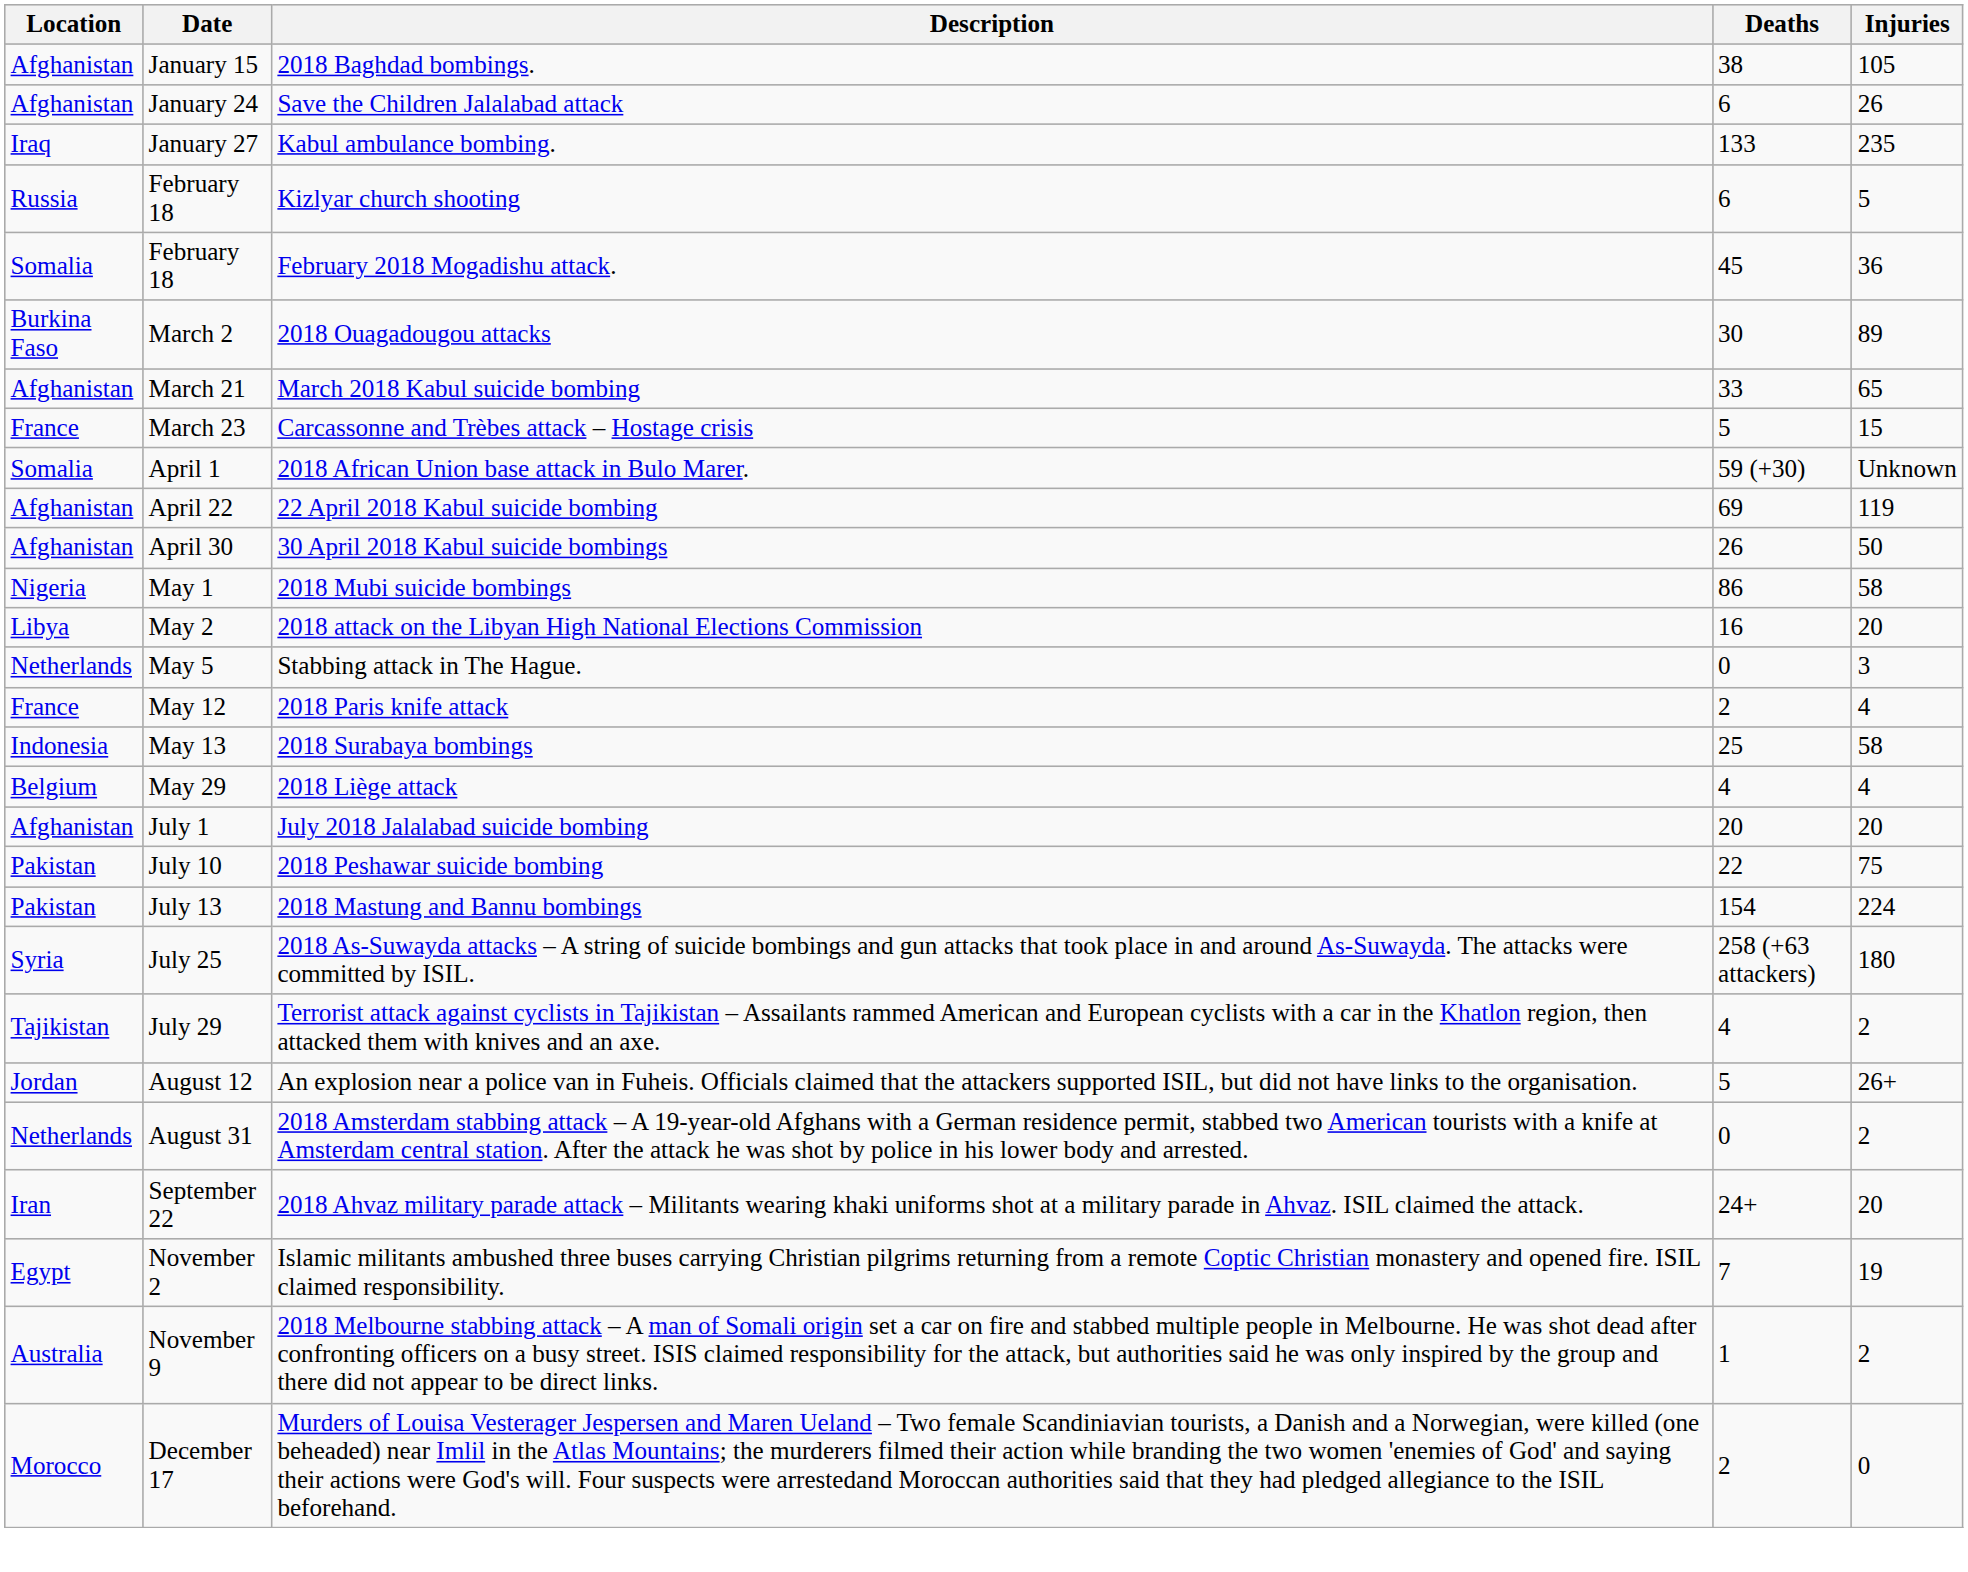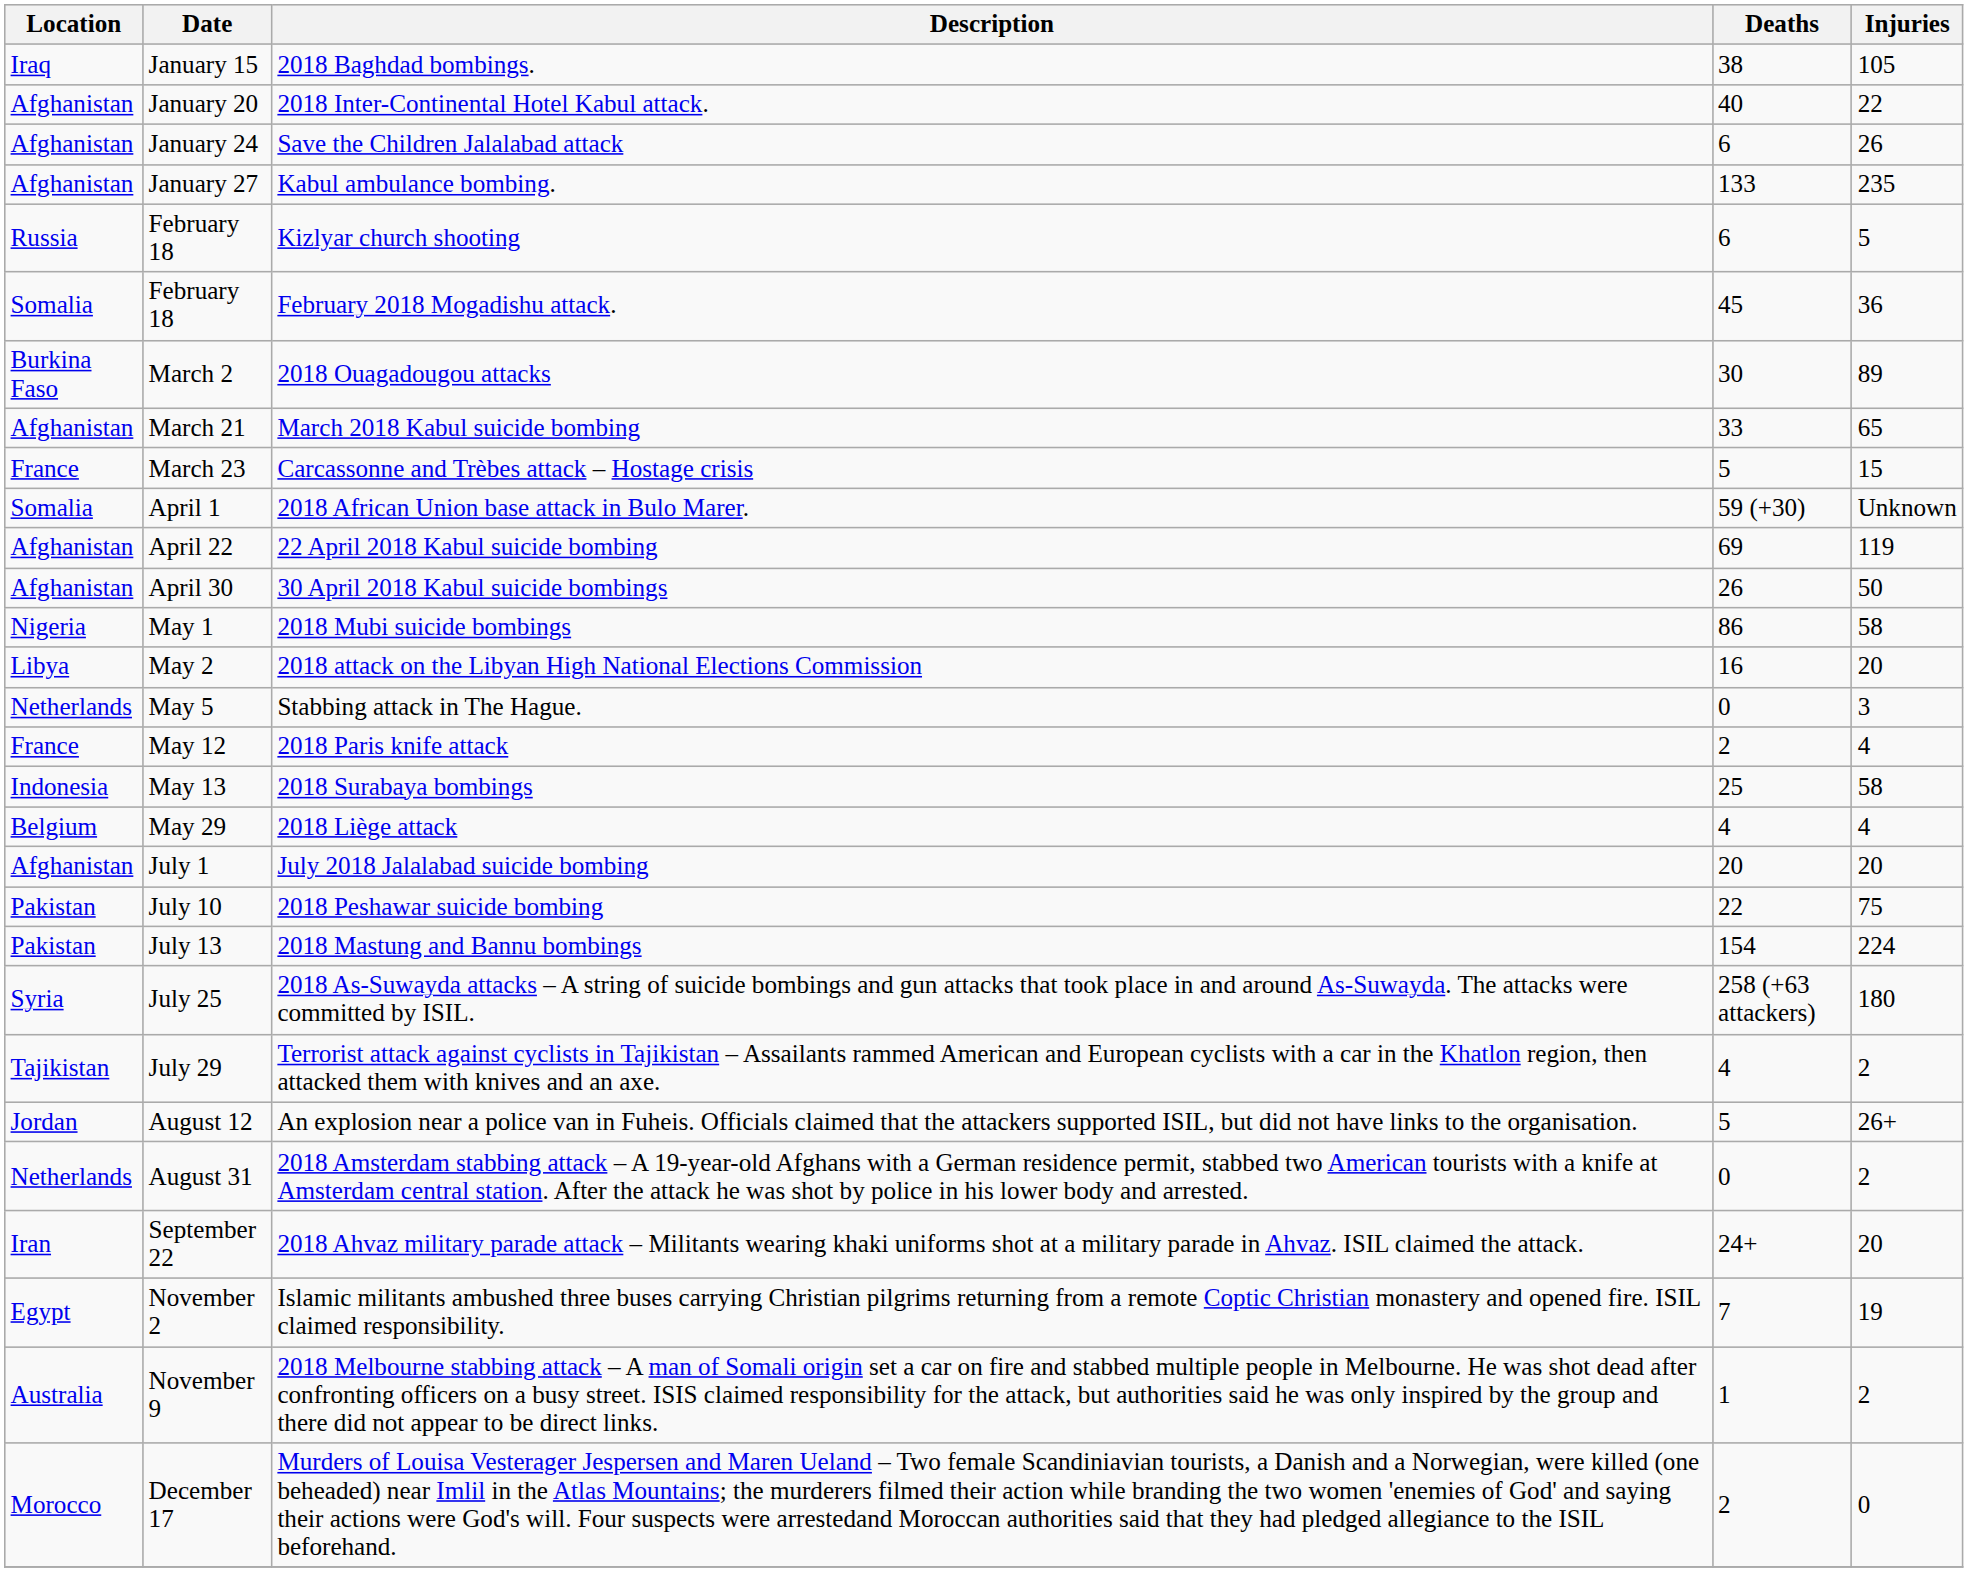 <table class="wikitable sortable">
 <tr>
 <th scope="col">Location</th>
 <th scope="col" data-sort-type="date">Date</th>
 <th scope="col" class="unsortable">Description</th>
 <th scope="col" data-sort-type="number">Deaths</th>
 <th scope="col" data-sort-type="number">Injuries</th>
 </tr>
 <tr>
-<td><a href='#'>Afghanistan</a></td>
+<td><a href='#'>Iraq</a></td>
 <td>January 15</td>
 <td><a href='#'>2018 Baghdad bombings</a>.</td>
 <td>38</td>
 <td>105</td>
+</tr>
+<tr>
+<td><a href='#'>Afghanistan</a></td>
+<td>January 20</td>
+<td><a href='#'>2018 Inter-Continental Hotel Kabul attack</a>.</td>
+<td>40</td>
+<td>22</td>
 </tr>
 <tr>
 <td><a href='#'>Afghanistan</a></td>
 <td>January 24</td>
 <td><a href='#'>Save the Children Jalalabad attack</a></td>
 <td>6</td>
 <td>26</td>
 </tr>
 <tr>
-<td><a href='#'>Iraq</a></td>
+<td><a href='#'>Afghanistan</a></td>
 <td>January 27</td>
 <td><a href='#'>Kabul ambulance bombing</a>.</td>
 <td>133</td>
 <td>235</td>
 </tr>
 <tr>
 <td><a href='#'>Russia</a></td>
 <td>February 18</td>
 <td><a href='#'>Kizlyar church shooting</a></td>
 <td>6</td>
 <td>5</td>
 </tr>
 <tr>
 <td><a href='#'>Somalia</a></td>
 <td>February 18</td>
 <td><a href='#'>February 2018 Mogadishu attack</a>.</td>
 <td>45</td>
 <td>36</td>
 </tr>
 <tr>
 <td><a href='#'>Burkina Faso</a></td>
 <td>March 2</td>
 <td><a href='#'>2018 Ouagadougou attacks</a></td>
 <td>30</td>
 <td>89</td>
 </tr>
 <tr>
 <td><a href='#'>Afghanistan</a></td>
 <td>March 21</td>
 <td><a href='#'>March 2018 Kabul suicide bombing</a></td>
 <td>33</td>
 <td>65</td>
 </tr>
 <tr>
 <td><a href='#'>France</a></td>
 <td>March 23</td>
 <td><a href='#'>Carcassonne and Trèbes attack</a> – <a href='#'>Hostage crisis</a></td>
 <td>5</td>
 <td>15</td>
 </tr>
 <tr>
 <td><a href='#'>Somalia</a></td>
 <td>April 1</td>
 <td><a href='#'>2018 African Union base attack in Bulo Marer</a>.</td>
 <td>59 (+30)</td>
 <td>Unknown</td>
 </tr>
 <tr>
 <td><a href='#'>Afghanistan</a></td>
 <td>April 22</td>
 <td><a href='#'>22 April 2018 Kabul suicide bombing</a></td>
 <td>69</td>
 <td>119</td>
 </tr>
 <tr>
 <td><a href='#'>Afghanistan</a></td>
 <td>April 30</td>
 <td><a href='#'>30 April 2018 Kabul suicide bombings</a></td>
 <td>26</td>
 <td>50</td>
 </tr>
 <tr>
 <td><a href='#'>Nigeria</a></td>
 <td>May 1</td>
 <td><a href='#'>2018 Mubi suicide bombings</a></td>
 <td>86</td>
 <td>58</td>
 </tr>
 <tr>
 <td><a href='#'>Libya</a></td>
 <td>May 2</td>
 <td><a href='#'>2018 attack on the Libyan High National Elections Commission</a></td>
 <td>16</td>
 <td>20</td>
 </tr>
 <tr>
 <td><a href='#'>Netherlands</a></td>
 <td>May 5</td>
 <td>Stabbing attack in The Hague.</td>
 <td>0</td>
 <td>3</td>
 </tr>
 <tr>
 <td><a href='#'>France</a></td>
 <td>May 12</td>
 <td><a href='#'>2018 Paris knife attack</a></td>
 <td>2</td>
 <td>4</td>
 </tr>
 <tr>
 <td><a href='#'>Indonesia</a></td>
 <td>May 13</td>
 <td><a href='#'>2018 Surabaya bombings</a></td>
 <td>25</td>
 <td>58</td>
 </tr>
 <tr>
 <td><a href='#'>Belgium</a></td>
 <td>May 29</td>
 <td><a href='#'>2018 Liège attack</a></td>
 <td>4</td>
 <td>4</td>
 </tr>
 <tr>
 <td><a href='#'>Afghanistan</a></td>
 <td>July 1</td>
 <td><a href='#'>July 2018 Jalalabad suicide bombing</a></td>
 <td>20</td>
 <td>20</td>
 </tr>
 <tr>
 <td><a href='#'>Pakistan</a></td>
 <td>July 10</td>
 <td><a href='#'>2018 Peshawar suicide bombing</a></td>
 <td>22</td>
 <td>75</td>
 </tr>
 <tr>
 <td><a href='#'>Pakistan</a></td>
 <td>July 13</td>
 <td><a href='#'>2018 Mastung and Bannu bombings</a></td>
 <td>154</td>
 <td>224</td>
 </tr>
 <tr>
 <td><a href='#'>Syria</a></td>
 <td>July 25</td>
 <td><a href='#'>2018 As-Suwayda attacks</a> – A string of suicide bombings and gun attacks that took place in and around <a href='#'>As-Suwayda</a>. The attacks were committed by ISIL.</td>
 <td>258 (+63 attackers)</td>
 <td>180</td>
 </tr>
 <tr>
 <td><a href='#'>Tajikistan</a></td>
 <td>July 29</td>
 <td><a href='#'>Terrorist attack against cyclists in Tajikistan</a> – Assailants rammed American and European cyclists with a car in the <a href='#'>Khatlon</a> region, then attacked them with knives and an axe.</td>
 <td>4</td>
 <td>2</td>
 </tr>
 <tr>
 <td><a href='#'>Jordan</a></td>
 <td>August 12</td>
 <td>An explosion near a police van in Fuheis. Officials claimed that the attackers supported ISIL, but did not have links to the organisation.</td>
 <td>5</td>
 <td>26+</td>
 </tr>
 <tr>
 <td><a href='#'>Netherlands</a></td>
 <td>August 31</td>
 <td><a href='#'>2018 Amsterdam stabbing attack</a> – A 19-year-old Afghans with a German residence permit, stabbed two <a href='#'>American</a> tourists with a knife at <a href='#'>Amsterdam central station</a>. After the attack he was shot by police in his lower body and arrested.</td>
 <td>0</td>
 <td>2</td>
 </tr>
 <tr>
 <td><a href='#'>Iran</a></td>
 <td>September 22</td>
 <td><a href='#'>2018 Ahvaz military parade attack</a> – Militants wearing khaki uniforms shot at a military parade in <a href='#'>Ahvaz</a>. ISIL claimed the attack.</td>
 <td>24+</td>
 <td>20</td>
 </tr>
 <tr>
 <td><a href='#'>Egypt</a></td>
 <td>November 2</td>
 <td>Islamic militants ambushed three buses carrying Christian pilgrims returning from a remote <a href='#'>Coptic Christian</a> monastery and opened fire. ISIL claimed responsibility.</td>
 <td>7</td>
 <td>19</td>
 </tr>
 <tr>
 <td><a href='#'>Australia</a></td>
 <td>November 9</td>
 <td><a href='#'>2018 Melbourne stabbing attack</a> – A <a href='#'>man of Somali origin</a> set a car on fire and stabbed multiple people in Melbourne. He was shot dead after confronting officers on a busy street. ISIS claimed responsibility for the attack, but authorities said he was only inspired by the group and there did not appear to be direct links.</td>
 <td>1</td>
 <td>2</td>
 </tr>
 <tr>
 <td><a href='#'>Morocco</a></td>
 <td>December 17</td>
 <td><a href='#'>Murders of Louisa Vesterager Jespersen and Maren Ueland</a> – Two female Scandiniavian tourists, a Danish and a Norwegian, were killed (one beheaded) near <a href='#'>Imlil</a> in the <a href='#'>Atlas Mountains</a>; the murderers filmed their action while branding the two women 'enemies of God' and saying their actions were God's will. Four suspects were arrestedand Moroccan authorities said that they had pledged allegiance to the ISIL beforehand.</td>
 <td>2</td>
 <td>0</td>
 </tr>
 <tr>
 </tr>
 </table>
